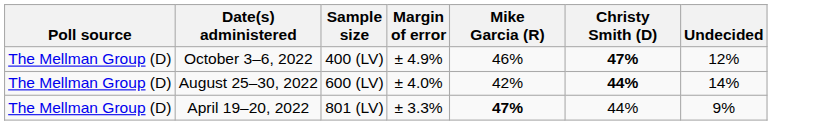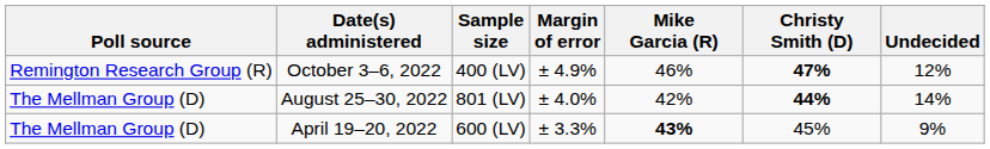 <table class="wikitable" style="font-size:90%;text-align:center;">
 <tr valign=bottom>
 <th>Poll source</th>
 <th>Date(s)<br>administered</th>
 <th>Sample<br>size</th>
 <th>Margin<br>of error</th>
 <th style="width:100px;">Mike<br>Garcia (R)</th>
 <th style="width:100px;">Christy<br>Smith (D)</th>
 <th>Undecided</th>
 </tr>
 <tr>
-<td style="text-align:left;"><a href='#'>The Mellman Group</a> (D)</td>
+<td style="text-align:left;"><a href='#'>Remington Research Group</a> (R)</td>
 <td>October 3–6, 2022</td>
 <td>400 (LV)</td>
 <td>± 4.9%</td>
 <td>46%</td>
 <td><strong>47%</strong></td>
 <td>12%</td>
 </tr>
 <tr>
 <td style="text-align:left;"><a href='#'>The Mellman Group</a> (D)</td>
 <td>August 25–30, 2022</td>
-<td>600 (LV)</td>
+<td>801 (LV)</td>
 <td>± 4.0%</td>
 <td>42%</td>
 <td><strong>44%</strong></td>
 <td>14%</td>
 </tr>
 <tr>
 <td style="text-align:left;"><a href='#'>The Mellman Group</a> (D)</td>
 <td>April 19–20, 2022</td>
-<td>801 (LV)</td>
+<td>600 (LV)</td>
 <td>± 3.3%</td>
-<td><strong>47%</strong></td>
-<td>44%</td>
+<td><strong>43%</strong></td>
+<td>45%</td>
 <td>9%</td>
 </tr>
 </table>
